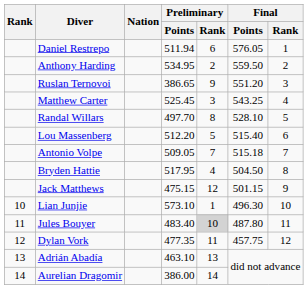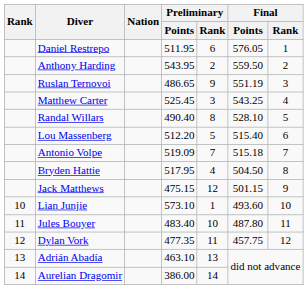 <table class="wikitable sortable" style="text-align:center">
 <tr>
 <th rowspan=2>Rank</th>
 <th rowspan=2>Diver</th>
 <th rowspan=2>Nation</th>
 <th colspan=2>Preliminary</th>
 <th colspan=2>Final</th>
 </tr>
 <tr>
 <th>Points</th>
 <th>Rank</th>
 <th>Points</th>
 <th>Rank</th>
 </tr>
 <tr>
 <td></td>
 <td align=left><a href='#'>Daniel Restrepo</a></td>
 <td align=left></td>
-<td>511.94</td>
+<td>511.95</td>
 <td>6</td>
 <td>576.05</td>
 <td>1</td>
 </tr>
 <tr>
 <td></td>
 <td align=left><a href='#'>Anthony Harding</a></td>
 <td align=left></td>
-<td>534.95</td>
+<td>543.95</td>
 <td>2</td>
 <td>559.50</td>
 <td>2</td>
 </tr>
 <tr>
 <td></td>
 <td align=left><a href='#'>Ruslan Ternovoi</a></td>
 <td align=left></td>
-<td>386.65</td>
+<td>486.65</td>
 <td>9</td>
-<td>551.20</td>
+<td>551.19</td>
 <td>3</td>
 </tr>
 <tr>
 <td></td>
 <td align=left><a href='#'>Matthew Carter</a></td>
 <td align=left></td>
 <td>525.45</td>
 <td>3</td>
 <td>543.25</td>
 <td>4</td>
 </tr>
 <tr>
 <td></td>
 <td align=left><a href='#'>Randal Willars</a></td>
 <td align=left></td>
-<td>497.70</td>
+<td>490.40</td>
 <td>8</td>
 <td>528.10</td>
 <td>5</td>
 </tr>
 <tr>
 <td></td>
 <td align=left><a href='#'>Lou Massenberg</a></td>
 <td align=left></td>
 <td>512.20</td>
 <td>5</td>
 <td>515.40</td>
 <td>6</td>
 </tr>
 <tr>
 <td></td>
 <td align=left><a href='#'>Antonio Volpe</a></td>
 <td align=left></td>
-<td>509.05</td>
+<td>519.09</td>
 <td>7</td>
 <td>515.18</td>
 <td>7</td>
 </tr>
 <tr>
 <td></td>
 <td align=left><a href='#'>Bryden Hattie</a></td>
 <td align=left></td>
 <td>517.95</td>
 <td>4</td>
 <td>504.50</td>
 <td>8</td>
 </tr>
 <tr>
 <td></td>
 <td align=left><a href='#'>Jack Matthews</a></td>
 <td align=left></td>
 <td>475.15</td>
 <td>12</td>
 <td>501.15</td>
 <td>9</td>
 </tr>
 <tr>
 <td>10</td>
 <td align=left><a href='#'>Lian Junjie</a></td>
 <td align=left></td>
 <td>573.10</td>
 <td>1</td>
-<td>496.30</td>
+<td>493.60</td>
 <td>10</td>
 </tr>
 <tr>
 <td>11</td>
 <td align=left><a href='#'>Jules Bouyer</a></td>
 <td align=left></td>
 <td>483.40</td>
-<td style="background: lightgrey;">10</td>
+<td>10</td>
 <td>487.80</td>
 <td>11</td>
 </tr>
 <tr>
 <td>12</td>
 <td align=left><a href='#'>Dylan Vork</a></td>
 <td align=left></td>
 <td>477.35</td>
 <td>11</td>
 <td>457.75</td>
 <td>12</td>
 </tr>
 <tr>
 <td>13</td>
 <td align=left><a href='#'>Adrián Abadía</a></td>
 <td align=left></td>
 <td>463.10</td>
 <td>13</td>
 <td colspan=2 rowspan=2>did not advance</td>
 </tr>
 <tr>
 <td>14</td>
 <td align=left><a href='#'>Aurelian Dragomir</a></td>
 <td align=left></td>
 <td>386.00</td>
 <td>14</td>
 </tr>
 </table>
